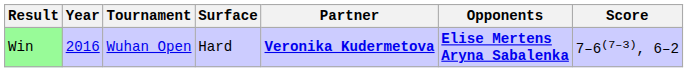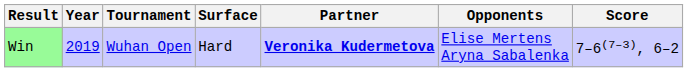 <table class="sortable wikitable">
 <tr>
 <th>Result</th>
 <th>Year</th>
 <th>Tournament</th>
 <th>Surface</th>
 <th>Partner</th>
 <th>Opponents</th>
 <th class="unsortable">Score</th>
 </tr>
 <tr bgcolor=CCCCFF>
 <td bgcolor=98FB98>Win</td>
-<td><a href='#'>2016</a></td>
+<td><a href='#'>2019</a></td>
 <td><a href='#'>Wuhan Open</a></td>
 <td>Hard</td>
 <td><strong> <a href='#'>Veronika Kudermetova</a></strong></td>
-<td><strong> <a href='#'>Elise Mertens</a> <br>  <a href='#'>Aryna Sabalenka</a></strong></td>
+<td> <a href='#'>Elise Mertens</a> <br>  <a href='#'>Aryna Sabalenka</a></td>
 <td>7–6<sup>(7–3)</sup>, 6–2</td>
 </tr>
 </table>
